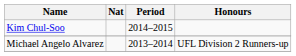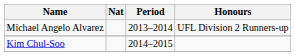 <table class="wikitable">
 <tr>
 <th>Name</th>
 <th>Nat</th>
 <th>Period</th>
 <th>Honours</th>
+</tr>
+<tr>
+<td>Michael Angelo Alvarez</td>
+<td align="center"></td>
+<td align="left">2013–2014</td>
+<td>UFL Division 2 Runners-up</td>
+</tr>
+<tr>
 </tr>
 <tr>
 <td><a href='#'>Kim Chul-Soo</a></td>
 <td align="center"></td>
 <td align="left">2014–2015</td>
 <td></td>
 </tr>
 <tr>
 </tr>
-<tr>
-<td>Michael Angelo Alvarez</td>
-<td align="center"></td>
-<td align="left">2013–2014</td>
-<td>UFL Division 2 Runners-up</td>
-</tr>
-<tr>
-</tr>
 </table>
